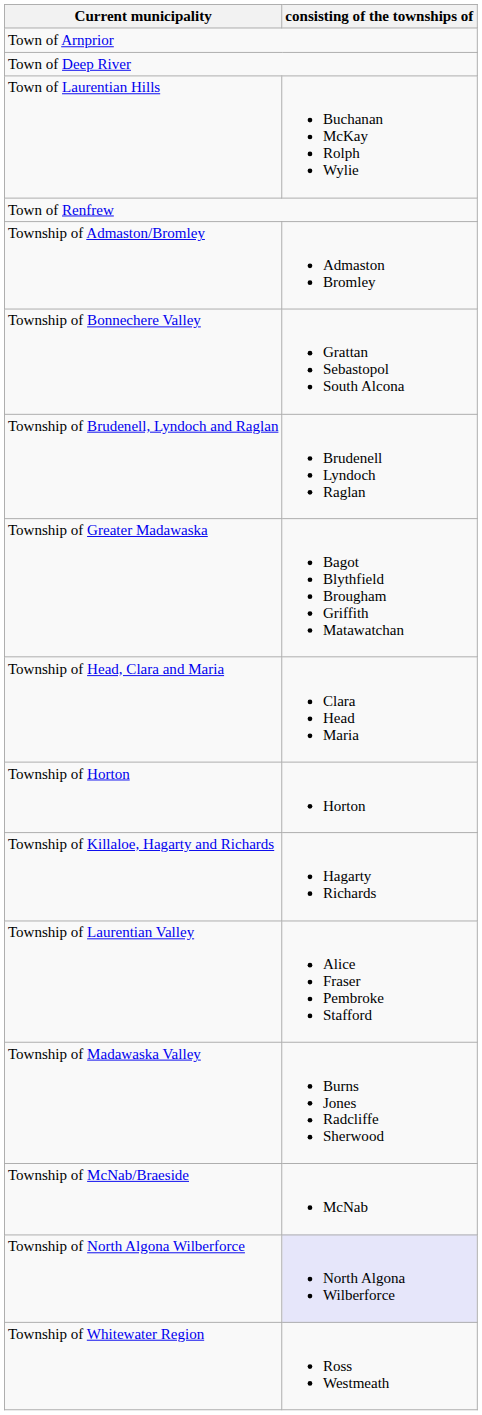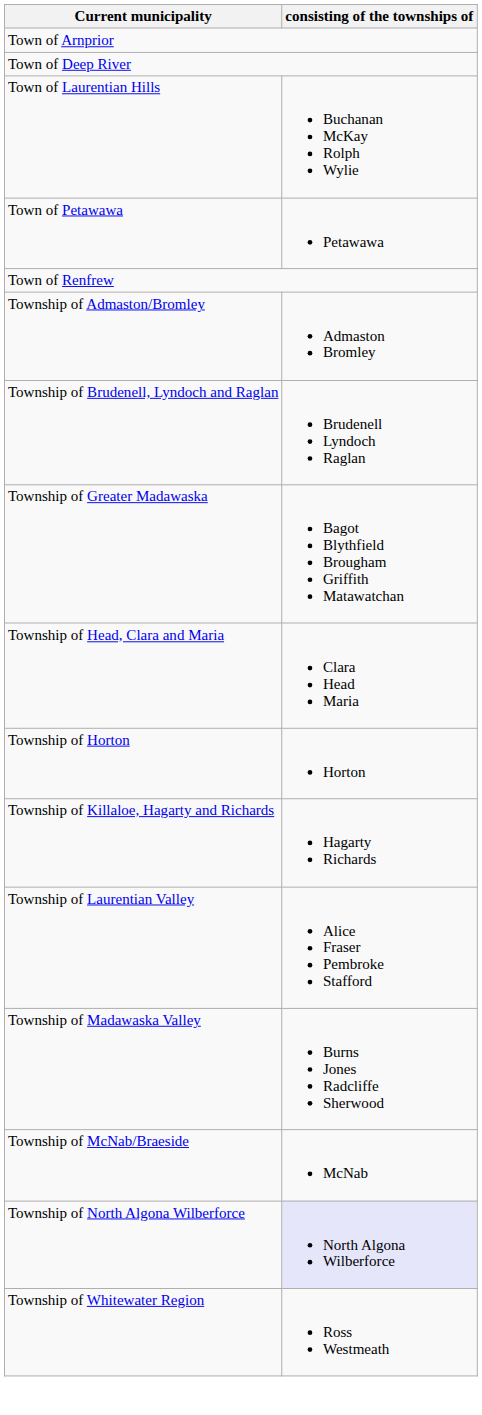 <table class = "wikitable">
 <tr>
 <th>Current municipality</th>
 <th>consisting of the townships of</th>
 </tr>
 <tr valign="top">
 <td colspan="2">Town of <a href='#'>Arnprior</a></td>
 </tr>
 <tr valign="top">
 <td colspan="2">Town of <a href='#'>Deep River</a></td>
 </tr>
 <tr valign="top">
 <td>Town of <a href='#'>Laurentian Hills</a></td>
 <td><br><ul><li>Buchanan</li><li>McKay</li><li>Rolph</li><li>Wylie</li></ul></td>
 </tr>
 <tr valign="top">
+<td>Town of <a href='#'>Petawawa</a></td>
+<td><br><ul><li>Petawawa</li></ul></td>
+</tr>
+<tr valign="top">
 <td colspan="2">Town of <a href='#'>Renfrew</a></td>
 </tr>
 <tr valign="top">
 <td>Township of <a href='#'>Admaston/Bromley</a></td>
 <td><br><ul><li>Admaston</li><li>Bromley</li></ul></td>
-</tr>
-<tr valign="top">
-<td>Township of <a href='#'>Bonnechere Valley</a></td>
-<td><br><ul><li>Grattan</li><li>Sebastopol</li><li>South Alcona</li></ul></td>
 </tr>
 <tr valign="top">
 <td>Township of <a href='#'>Brudenell, Lyndoch and Raglan</a></td>
 <td><br><ul><li>Brudenell</li><li>Lyndoch</li><li>Raglan</li></ul></td>
 </tr>
 <tr valign="top">
 <td>Township of <a href='#'>Greater Madawaska</a></td>
 <td><br><ul><li>Bagot</li><li>Blythfield</li><li>Brougham</li><li>Griffith</li><li>Matawatchan</li></ul></td>
 </tr>
 <tr valign="top">
 <td>Township of <a href='#'>Head, Clara and Maria</a></td>
 <td><br><ul><li>Clara</li><li>Head</li><li>Maria</li></ul></td>
 </tr>
 <tr valign="top">
 <td>Township of <a href='#'>Horton</a></td>
 <td><br><ul><li>Horton</li></ul></td>
 </tr>
 <tr valign="top">
 <td>Township of <a href='#'>Killaloe, Hagarty and Richards</a></td>
 <td><br><ul><li>Hagarty</li><li>Richards</li></ul></td>
 </tr>
 <tr valign="top">
 <td>Township of <a href='#'>Laurentian Valley</a></td>
 <td><br><ul><li>Alice</li><li>Fraser</li><li>Pembroke</li><li>Stafford</li></ul></td>
 </tr>
 <tr valign="top">
 <td>Township of <a href='#'>Madawaska Valley</a></td>
 <td><br><ul><li>Burns</li><li>Jones</li><li>Radcliffe</li><li>Sherwood</li></ul></td>
 </tr>
 <tr valign="top">
 <td>Township of <a href='#'>McNab/Braeside</a></td>
 <td><br><ul><li>McNab</li></ul></td>
 </tr>
 <tr valign="top">
 <td>Township of <a href='#'>North Algona Wilberforce</a></td>
 <td style="background: lavender;"><br><ul><li>North Algona</li><li>Wilberforce</li></ul></td>
 </tr>
 <tr valign="top">
 <td>Township of <a href='#'>Whitewater Region</a></td>
 <td><br><ul><li>Ross</li><li>Westmeath</li></ul></td>
 </tr>
 </table>
